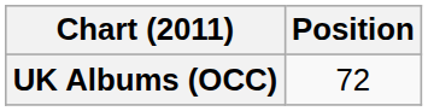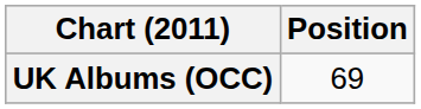 <table class="wikitable plainrowheaders" style="text-align:center">
 <tr>
 <th scope="col">Chart (2011)</th>
 <th scope="col">Position</th>
 </tr>
 <tr>
 <th scope="row">UK Albums (OCC)</th>
-<td>72</td>
+<td>69</td>
 </tr>
 </table>
